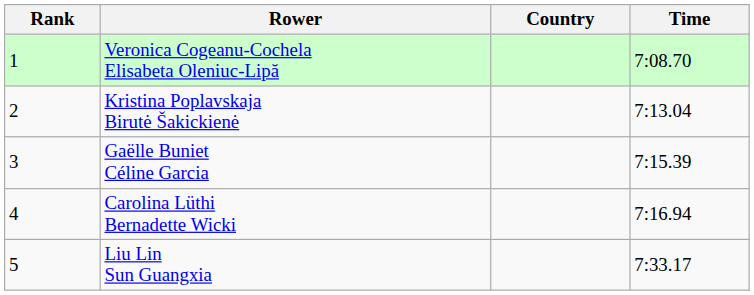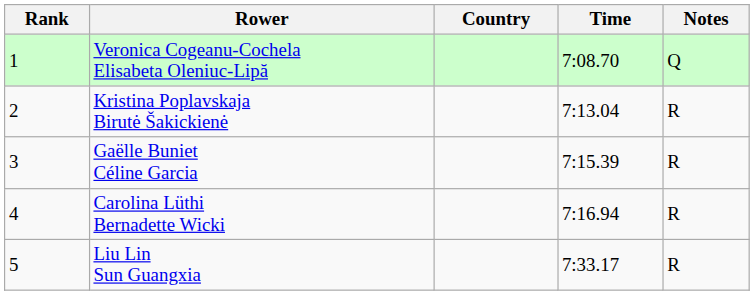 <table class="wikitable sortable" width=50%>
 <tr>
 <th>Rank</th>
 <th>Rower</th>
 <th>Country</th>
 <th>Time</th>
+<th>Notes</th>
 </tr>
 <tr bgcolor=ccffcc>
 <td>1</td>
 <td><a href='#'>Veronica Cogeanu-Cochela</a><br><a href='#'>Elisabeta Oleniuc-Lipă</a></td>
 <td></td>
 <td>7:08.70</td>
+<td>Q</td>
 </tr>
 <tr>
 <td>2</td>
 <td><a href='#'>Kristina Poplavskaja</a><br><a href='#'>Birutė Šakickienė</a></td>
 <td></td>
 <td>7:13.04</td>
+<td>R</td>
 </tr>
 <tr>
 <td>3</td>
 <td><a href='#'>Gaëlle Buniet</a><br><a href='#'>Céline Garcia</a></td>
 <td></td>
 <td>7:15.39</td>
+<td>R</td>
 </tr>
 <tr>
 <td>4</td>
 <td><a href='#'>Carolina Lüthi</a><br><a href='#'>Bernadette Wicki</a></td>
 <td></td>
 <td>7:16.94</td>
+<td>R</td>
 </tr>
 <tr>
 <td>5</td>
 <td><a href='#'>Liu Lin</a><br><a href='#'>Sun Guangxia</a></td>
 <td></td>
 <td>7:33.17</td>
+<td>R</td>
 </tr>
 </table>
